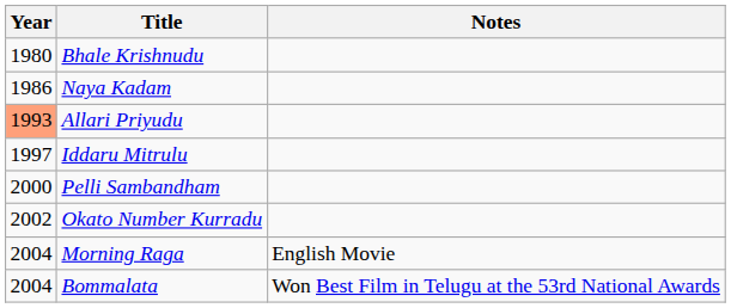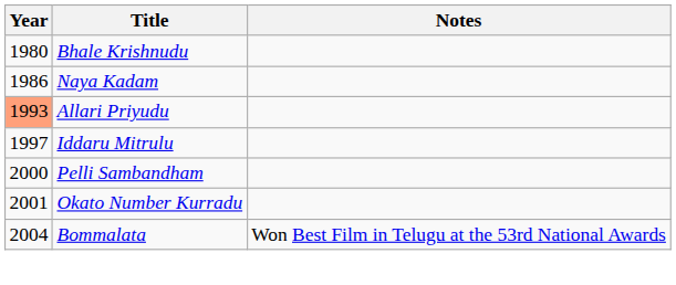 <table class="wikitable sortable">
 <tr>
 <th>Year</th>
 <th>Title</th>
 <th>Notes</th>
 </tr>
 <tr>
 <td>1980</td>
 <td><em><a href='#'>Bhale Krishnudu</a></em></td>
 <td></td>
 </tr>
 <tr>
 <td>1986</td>
 <td><em><a href='#'>Naya Kadam</a></em></td>
 <td></td>
 </tr>
 <tr>
 <td style="background: lightsalmon;">1993</td>
 <td><em><a href='#'>Allari Priyudu</a></em></td>
 <td></td>
 </tr>
 <tr>
 <td>1997</td>
 <td><em><a href='#'>Iddaru Mitrulu</a></em></td>
 <td></td>
 </tr>
 <tr>
 <td>2000</td>
 <td><em><a href='#'>Pelli Sambandham</a></em></td>
 <td></td>
 </tr>
 <tr>
-<td>2002</td>
+<td>2001</td>
 <td><em><a href='#'>Okato Number Kurradu</a></em></td>
 <td></td>
-</tr>
-<tr>
-<td>2004</td>
-<td><em><a href='#'>Morning Raga</a></em></td>
-<td>English Movie</td>
 </tr>
 <tr>
 <td>2004</td>
 <td><em><a href='#'>Bommalata</a></em></td>
 <td>Won <a href='#'>Best Film in Telugu at the 53rd National Awards</a></td>
 </tr>
 </table>
